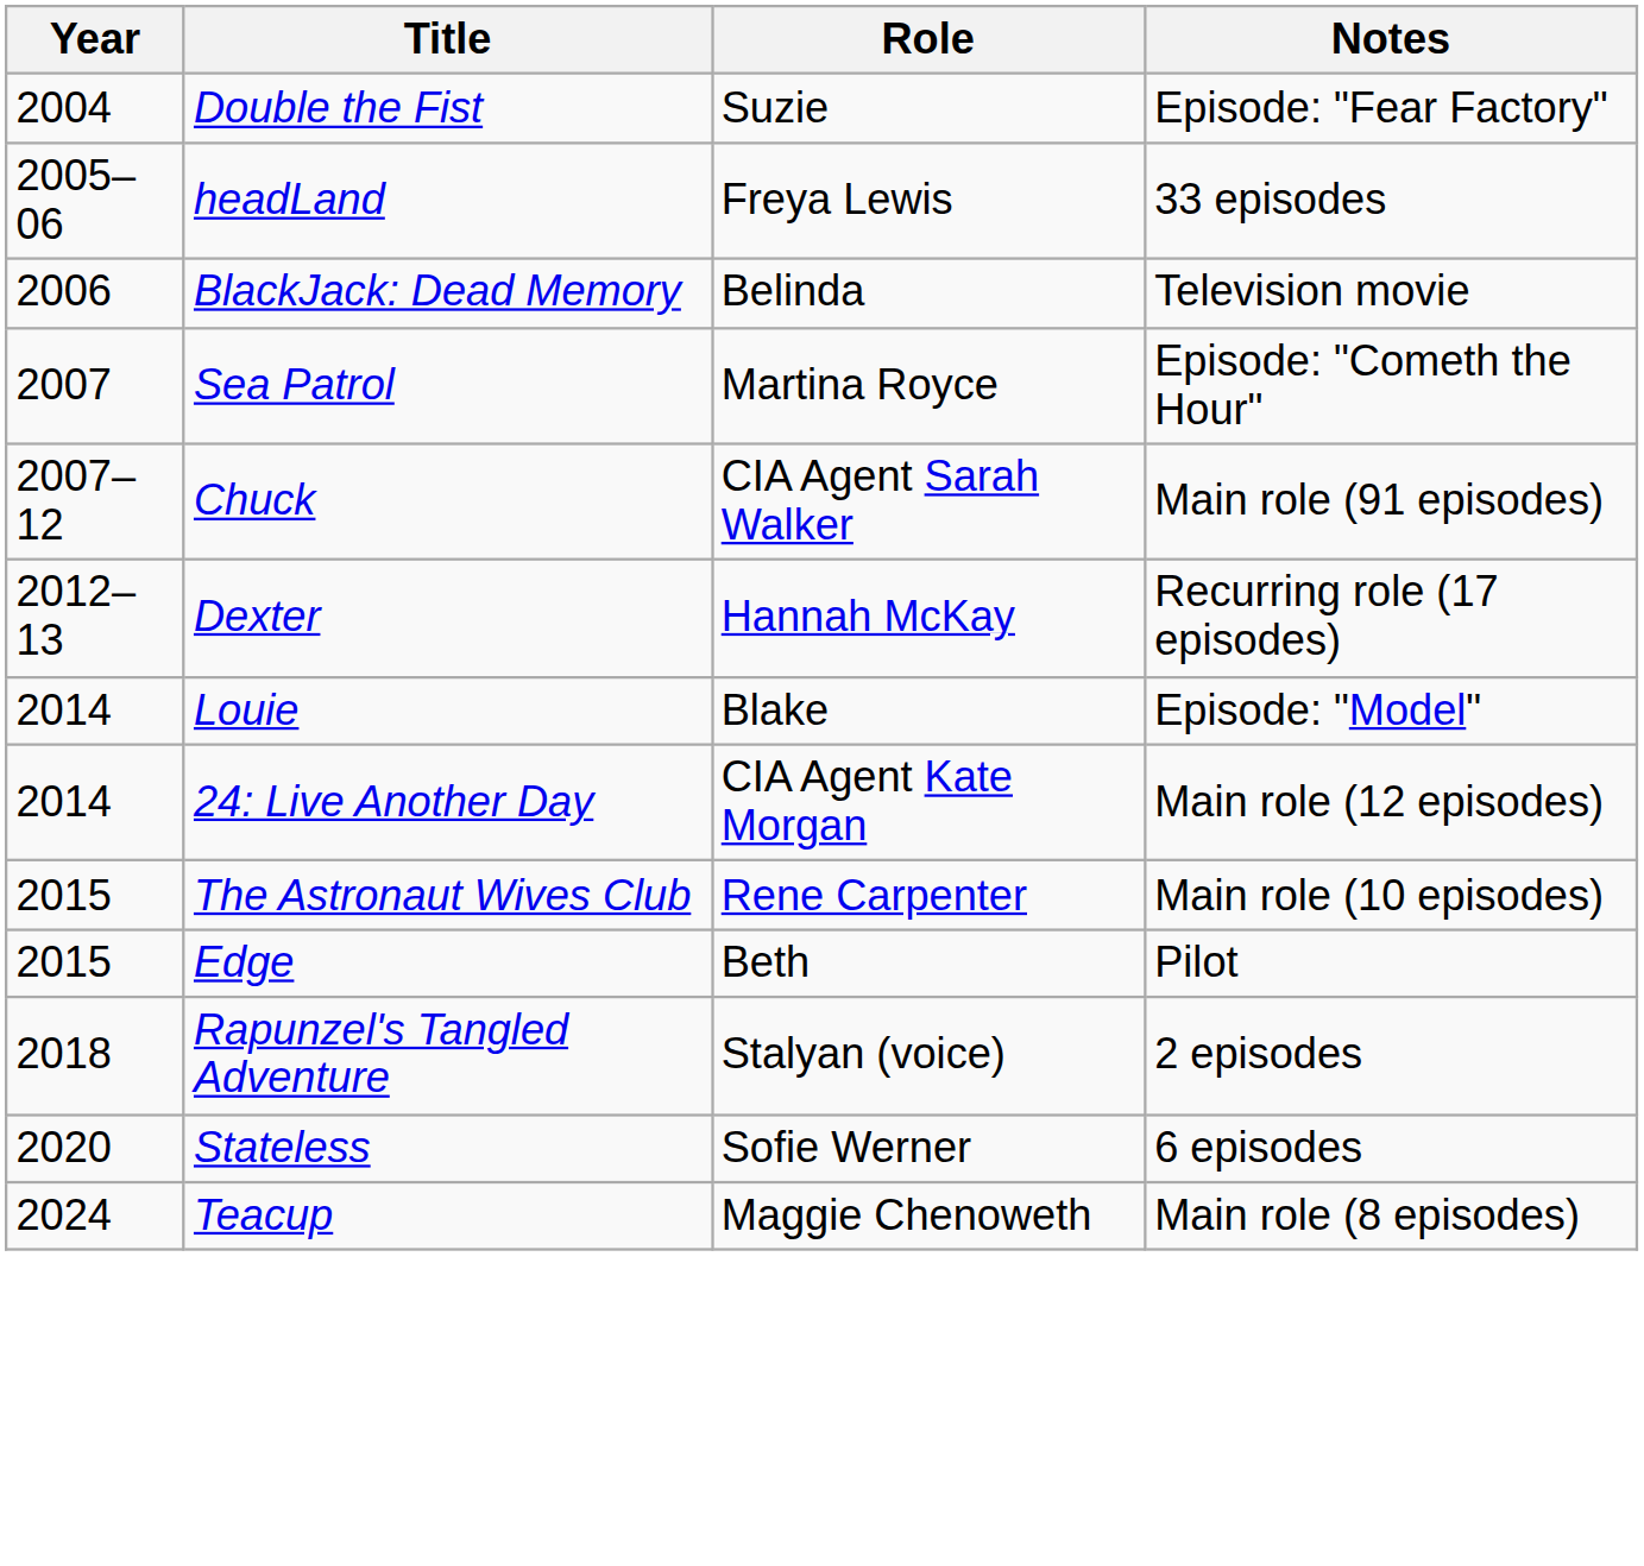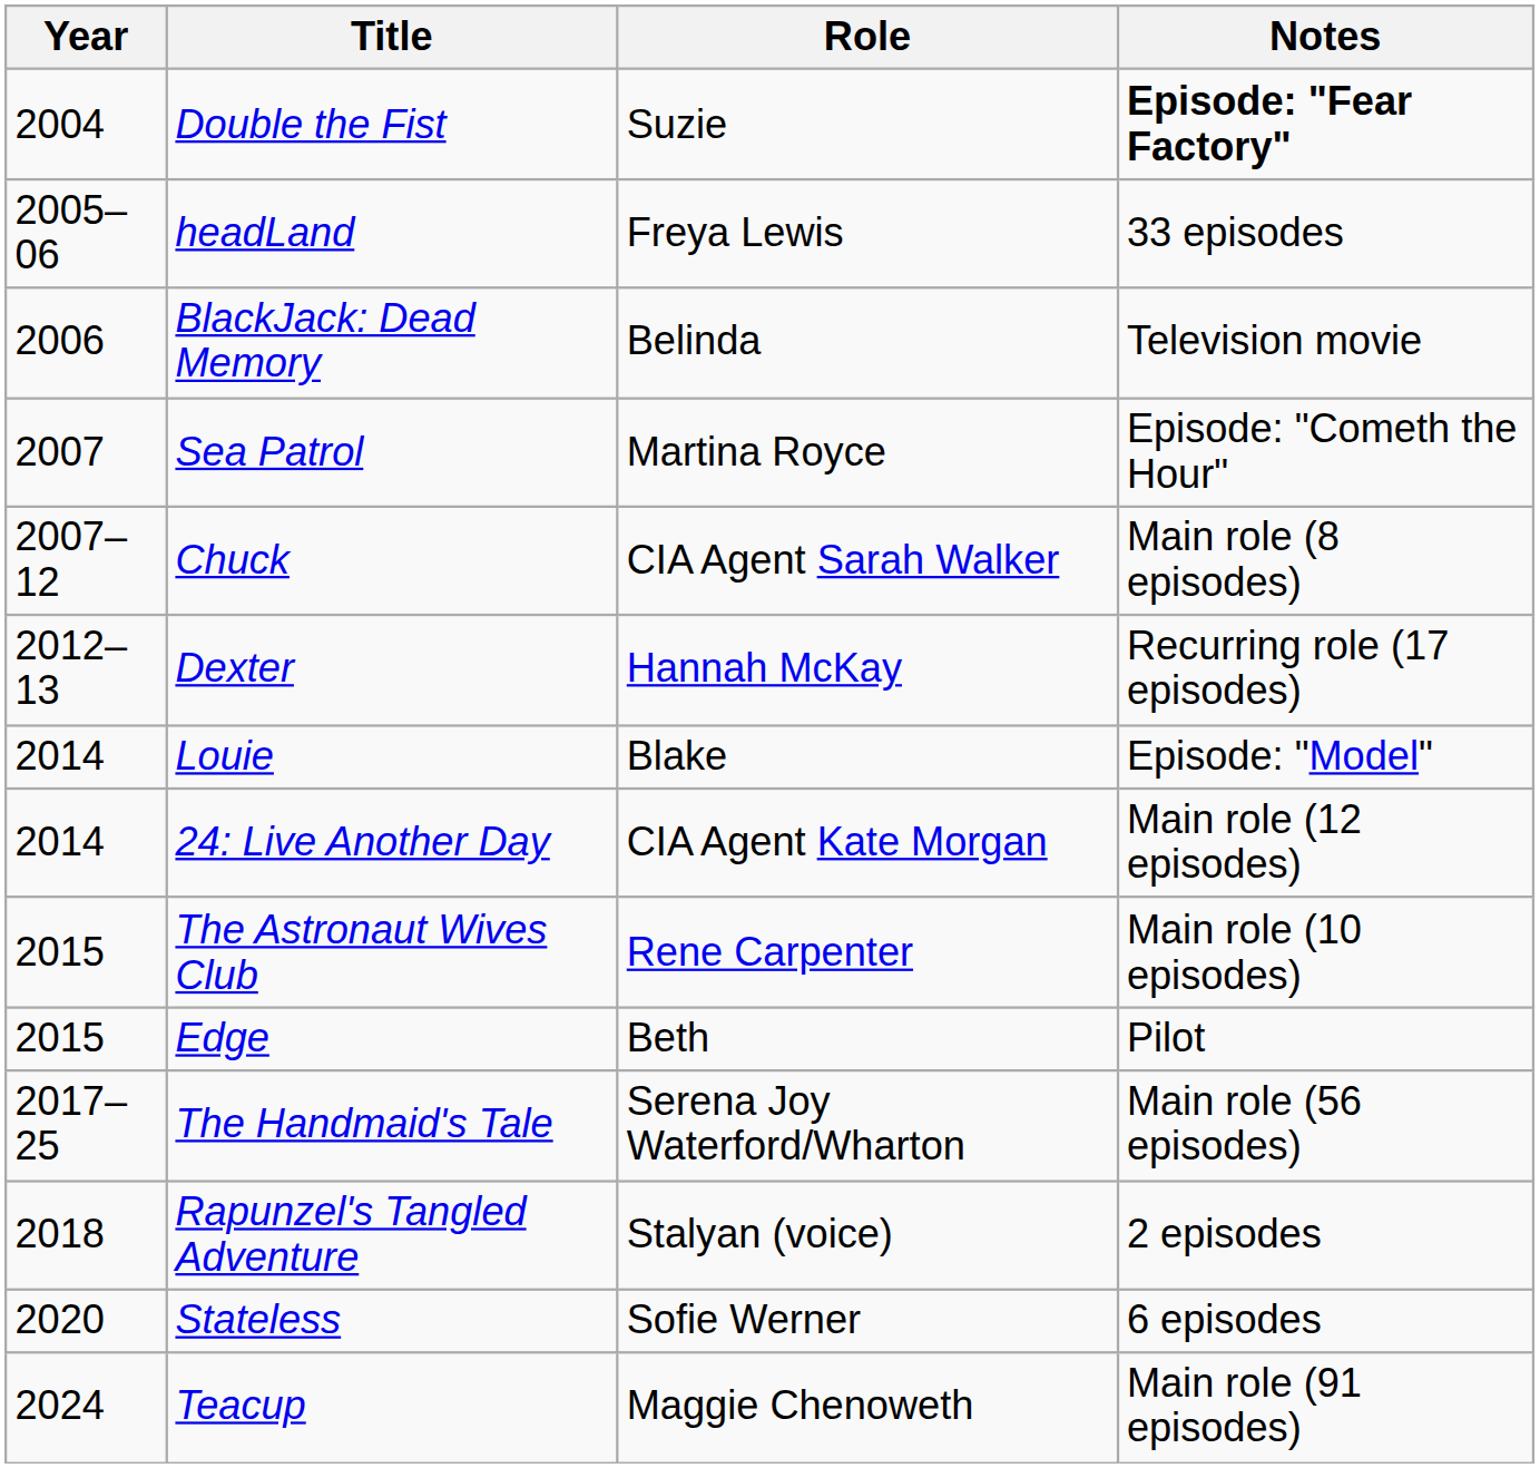 <table class="wikitable sortable">
 <tr>
 <th>Year</th>
 <th>Title</th>
 <th>Role</th>
 <th class="unsortable">Notes</th>
 </tr>
 <tr>
 <td>2004</td>
 <td><em><a href='#'>Double the Fist</a></em></td>
 <td>Suzie</td>
-<td>Episode: "Fear Factory"</td>
+<td><strong>Episode: "Fear Factory"</strong></td>
 </tr>
 <tr>
 <td>2005–06</td>
 <td><em><a href='#'>headLand</a></em></td>
 <td>Freya Lewis</td>
 <td>33 episodes</td>
 </tr>
 <tr>
 <td>2006</td>
 <td><em><a href='#'>BlackJack: Dead Memory</a> </em></td>
 <td>Belinda</td>
 <td>Television movie</td>
 </tr>
 <tr>
 <td>2007</td>
 <td><em><a href='#'>Sea Patrol</a></em></td>
 <td>Martina Royce</td>
 <td>Episode: "Cometh the Hour"</td>
 </tr>
 <tr>
 <td>2007–12</td>
 <td><em><a href='#'>Chuck</a></em></td>
 <td>CIA Agent <a href='#'>Sarah Walker</a></td>
-<td>Main role (91 episodes)</td>
+<td>Main role (8 episodes)</td>
 </tr>
 <tr>
 <td>2012–13</td>
 <td><em><a href='#'>Dexter</a></em></td>
 <td><a href='#'>Hannah McKay</a></td>
 <td>Recurring role (17 episodes)</td>
 </tr>
 <tr>
 <td>2014</td>
 <td><em><a href='#'>Louie</a></em></td>
 <td>Blake</td>
 <td>Episode: "<a href='#'>Model</a>"</td>
 </tr>
 <tr>
 <td>2014</td>
 <td><em><a href='#'>24: Live Another Day</a></em></td>
 <td>CIA Agent <a href='#'>Kate Morgan</a></td>
 <td>Main role (12 episodes)</td>
 </tr>
 <tr>
 <td>2015</td>
 <td><em><a href='#'>The Astronaut Wives Club</a></em></td>
 <td><a href='#'>Rene Carpenter</a></td>
 <td>Main role (10 episodes)</td>
 </tr>
 <tr>
 <td>2015</td>
 <td><em><a href='#'>Edge</a></em></td>
 <td>Beth</td>
 <td>Pilot</td>
 </tr>
 <tr>
+<td>2017–25</td>
+<td><em><a href='#'>The Handmaid's Tale</a></em></td>
+<td>Serena Joy Waterford/Wharton</td>
+<td>Main role (56 episodes)</td>
+</tr>
+<tr>
 <td>2018</td>
 <td><em><a href='#'>Rapunzel's Tangled Adventure</a></em></td>
 <td>Stalyan (voice)</td>
 <td>2 episodes</td>
 </tr>
 <tr>
 <td>2020</td>
 <td><em><a href='#'>Stateless</a></em></td>
 <td>Sofie Werner</td>
 <td>6 episodes</td>
 </tr>
 <tr>
 <td>2024</td>
 <td><em><a href='#'>Teacup</a></em></td>
 <td>Maggie Chenoweth</td>
-<td>Main role (8 episodes)</td>
+<td>Main role (91 episodes)</td>
 </tr>
 </table>
